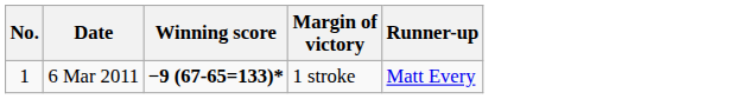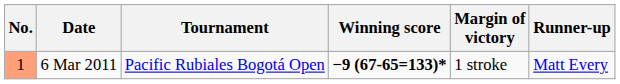 <table class="wikitable" style="font-size:95%;">
 <tr>
 <th>No.</th>
 <th>Date</th>
+<th>Tournament</th>
 <th>Winning score</th>
 <th>Margin of<br>victory</th>
 <th>Runner-up</th>
 </tr>
 <tr>
-<td align=center>1</td>
+<td align=center style="background: lightsalmon;">1</td>
 <td align=right>6 Mar 2011</td>
+<td><a href='#'>Pacific Rubiales Bogotá Open</a></td>
 <td><strong>−9 (67-65=133)*</strong></td>
 <td>1 stroke</td>
 <td> <a href='#'>Matt Every</a></td>
 </tr>
 </table>
